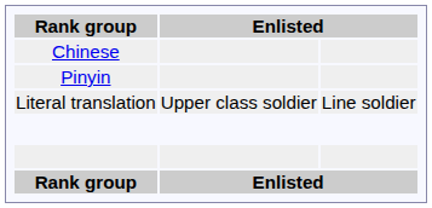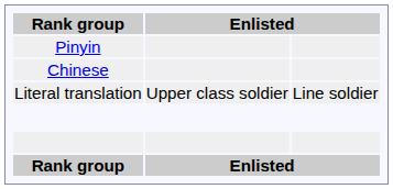 <table style="border:1px solid #8888aa; background-color:#f7f8ff; padding:5px; font-size:95%; margin: 0px 12px 12px 0px; text-align:center;">
 <tr style="background-color:#CCCCCC; ">
 <th>Rank group</th>
 <th colspan=2>Enlisted</th>
 </tr>
 <tr style="background:#efefef;">
-<td><a href='#'>Chinese</a></td>
+<td><a href='#'>Pinyin</a></td>
 <td></td>
 <td></td>
 </tr>
 <tr style="background:#efefef;">
-<td><a href='#'>Pinyin</a></td>
+<td><a href='#'>Chinese</a></td>
 <td></td>
 <td></td>
 </tr>
 <tr style="background:#efefef;">
 <td>Literal translation</td>
 <td>Upper class soldier</td>
 <td>Line soldier</td>
 </tr>
 <tr style="text-align:center;">
 <td rowspan=2><strong></strong></td>
 <td></td>
 <td></td>
 </tr>
 <tr style="text-align:center;">
 <td></td>
 <td></td>
 </tr>
 <tr style="text-align:center;">
 <td rowspan=2><strong></strong></td>
 <td></td>
 <td></td>
 </tr>
 <tr style="text-align:center;">
 <td></td>
 <td></td>
 </tr>
 <tr style="text-align:center;">
 <td rowspan=2><strong></strong></td>
 <td></td>
 <td></td>
 </tr>
 <tr style="text-align:center;">
 <td></td>
 <td></td>
 </tr>
 <tr style="text-align:center; background:#efefef;">
 <th></th>
 <td><br></td>
 <td><br></td>
 </tr>
 <tr style="background-color:#CCCCCC; text-align:center;">
 <th>Rank group</th>
 <th colspan=2>Enlisted</th>
 </tr>
 </table>
